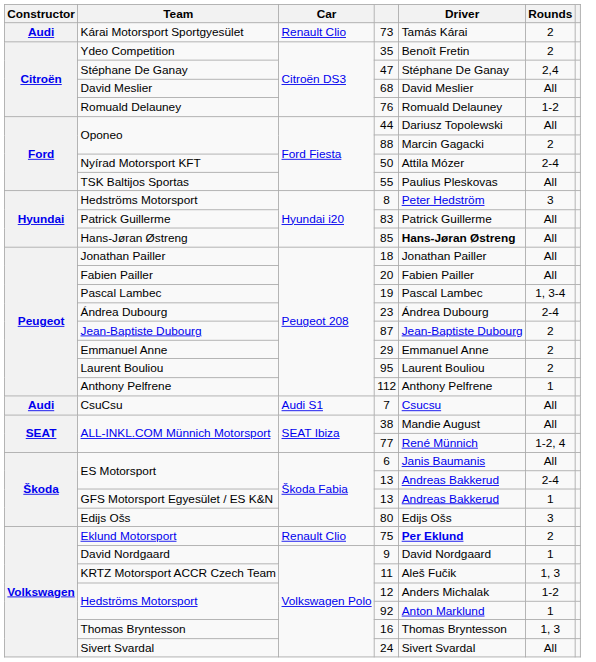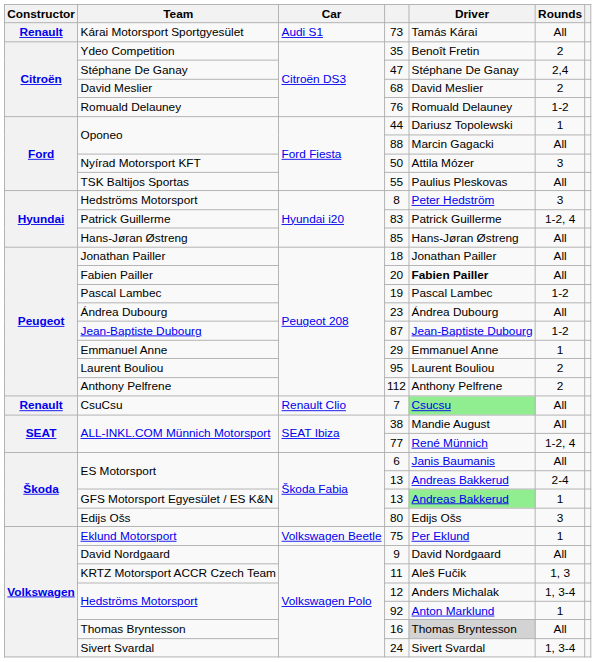 <table class="wikitable" style="font-size: 85%">
 <tr>
 <th>Constructor</th>
 <th>Team</th>
 <th>Car</th>
 <th></th>
 <th>Driver</th>
 <th>Rounds</th>
 <th></th>
 </tr>
 <tr>
-<th><a href='#'>Audi</a></th>
+<th><a href='#'>Renault</a></th>
 <td> Kárai Motorsport Sportgyesület</td>
-<td><a href='#'>Renault Clio</a></td>
+<td><a href='#'>Audi S1</a></td>
 <td align=center>73</td>
 <td> Tamás Kárai</td>
-<td align=center>2</td>
+<td align=center>All</td>
 <td align=center></td>
 </tr>
 <tr>
 <th rowspan="4"><a href='#'>Citroën</a></th>
 <td> Ydeo Competition</td>
 <td rowspan="4"><a href='#'>Citroën DS3</a></td>
 <td align=center>35</td>
 <td> Benoît Fretin</td>
 <td align=center>2</td>
 <td align=center></td>
 </tr>
 <tr>
 <td> Stéphane De Ganay</td>
 <td align=center>47</td>
 <td> Stéphane De Ganay</td>
 <td align=center>2,4</td>
 <td align=center></td>
 </tr>
 <tr>
 <td> David Meslier</td>
 <td align=center>68</td>
 <td> David Meslier</td>
-<td align="center">All</td>
+<td align=center>2</td>
 <td align=center></td>
 </tr>
 <tr>
 <td> Romuald Delauney</td>
 <td align="center">76</td>
 <td> Romuald Delauney</td>
 <td align="center">1-2</td>
 <td align="center"></td>
 </tr>
 <tr>
 <th rowspan="4"><a href='#'>Ford</a></th>
 <td rowspan="2"> Oponeo</td>
 <td rowspan="4"><a href='#'>Ford Fiesta</a></td>
 <td align="center">44</td>
 <td> Dariusz Topolewski</td>
-<td align="center">All</td>
+<td align="center">1</td>
 <td align="center"></td>
 </tr>
 <tr>
 <td align="center">88</td>
 <td> Marcin Gagacki</td>
-<td align=center>2</td>
+<td align="center">All</td>
 <td align="center"></td>
 </tr>
 <tr>
 <td> Nyírad Motorsport KFT</td>
 <td align="center">50</td>
 <td> Attila Mózer</td>
-<td align="center">2-4</td>
+<td align="center">3</td>
 <td align="center"></td>
 </tr>
 <tr>
 <td> TSK Baltijos Sportas</td>
 <td align="center">55</td>
 <td> Paulius Pleskovas</td>
 <td align="center">All</td>
 <td align="center"></td>
 </tr>
 <tr>
 <th rowspan="3"><a href='#'>Hyundai</a></th>
 <td> Hedströms Motorsport</td>
 <td rowspan="3"><a href='#'>Hyundai i20</a></td>
 <td align="center">8</td>
 <td> <a href='#'>Peter Hedström</a></td>
 <td align="center">3</td>
 <td align="center"></td>
 </tr>
 <tr>
 <td> Patrick Guillerme</td>
 <td align="center">83</td>
 <td> Patrick Guillerme</td>
-<td align="center">All</td>
+<td align="center">1-2, 4</td>
 <td align="center"></td>
 </tr>
 <tr>
 <td> Hans-Jøran Østreng</td>
 <td align="center">85</td>
-<td><strong> Hans-Jøran Østreng</strong></td>
+<td> Hans-Jøran Østreng</td>
 <td align="center">All</td>
 <td align="center"></td>
 </tr>
 <tr>
 <th rowspan="8"><a href='#'>Peugeot</a></th>
 <td> Jonathan Pailler</td>
 <td rowspan="8"><a href='#'>Peugeot 208</a></td>
 <td align="center">18</td>
 <td> Jonathan Pailler</td>
 <td align="center">All</td>
 <td align="center"></td>
 </tr>
 <tr>
 <td> Fabien Pailler</td>
 <td align="center">20</td>
-<td> Fabien Pailler</td>
+<td><strong> Fabien Pailler</strong></td>
 <td align="center">All</td>
 <td align="center"></td>
 </tr>
 <tr>
 <td> Pascal Lambec</td>
 <td align=center>19</td>
 <td> Pascal Lambec</td>
-<td align=center>1, 3-4</td>
+<td align=center>1-2</td>
 <td align=center></td>
 </tr>
 <tr>
 <td> Ándrea Dubourg</td>
 <td align="center">23</td>
 <td> Ándrea Dubourg</td>
-<td align="center">2-4</td>
+<td align="center">All</td>
 <td align="center"></td>
 </tr>
 <tr>
 <td> <a href='#'>Jean-Baptiste Dubourg</a></td>
 <td align="center">87</td>
 <td> <a href='#'>Jean-Baptiste Dubourg</a></td>
-<td align=center>2</td>
+<td align="center">1-2</td>
 <td align="center"></td>
 </tr>
 <tr>
 <td> Emmanuel Anne</td>
 <td align=center>29</td>
 <td> Emmanuel Anne</td>
-<td align=center>2</td>
+<td align="center">1</td>
 <td align=center></td>
 </tr>
 <tr>
 <td> Laurent Bouliou</td>
 <td align=center>95</td>
 <td> Laurent Bouliou</td>
 <td align=center>2</td>
 <td align=center></td>
 </tr>
 <tr>
 <td> Anthony Pelfrene</td>
 <td align=center>112</td>
 <td> Anthony Pelfrene</td>
-<td align="center">1</td>
+<td align=center>2</td>
 <td align=center></td>
 </tr>
 <tr>
-<th><a href='#'>Audi</a></th>
+<th><a href='#'>Renault</a></th>
 <td> CsuCsu</td>
-<td><a href='#'>Audi S1</a></td>
+<td><a href='#'>Renault Clio</a></td>
 <td align="center">7</td>
-<td> <a href='#'>Csucsu</a></td>
+<td style="background: lightgreen;"> <a href='#'>Csucsu</a></td>
 <td align="center">All</td>
 <td align="center"></td>
 </tr>
 <tr>
 <th rowspan="2"><a href='#'>SEAT</a></th>
 <td rowspan="2"> <a href='#'>ALL-INKL.COM Münnich Motorsport</a></td>
 <td rowspan="2"><a href='#'>SEAT Ibiza</a></td>
 <td align="center">38</td>
 <td> Mandie August</td>
 <td align="center">All</td>
 <td align="center"></td>
 </tr>
 <tr>
 <td align="center">77</td>
 <td> <a href='#'>René Münnich</a></td>
 <td align="center">1-2, 4</td>
 <td align="center"></td>
 </tr>
 <tr>
 <th rowspan="4"><a href='#'>Škoda</a></th>
 <td rowspan="2"> ES Motorsport</td>
 <td rowspan="4"><a href='#'>Škoda Fabia</a></td>
 <td align="center">6</td>
 <td> <a href='#'>Janis Baumanis</a></td>
 <td align="center">All</td>
 <td align="center"></td>
 </tr>
 <tr>
 <td align="center">13</td>
 <td> <a href='#'>Andreas Bakkerud</a></td>
 <td align="center">2-4</td>
 <td align="center"></td>
 </tr>
 <tr>
 <td> GFS Motorsport Egyesület / ES K&N</td>
 <td align="center">13</td>
-<td> <a href='#'>Andreas Bakkerud</a></td>
+<td style="background: lightgreen;"> <a href='#'>Andreas Bakkerud</a></td>
 <td align="center">1</td>
 <td align="center"></td>
 </tr>
 <tr>
 <td> Edijs Ošs</td>
 <td align="center">80</td>
 <td> Edijs Ošs</td>
 <td align="center">3</td>
 <td align="center"></td>
 </tr>
 <tr>
 <th rowspan="7"><a href='#'>Volkswagen</a></th>
 <td> <a href='#'>Eklund Motorsport</a></td>
-<td><a href='#'>Renault Clio</a></td>
+<td><a href='#'>Volkswagen Beetle</a></td>
 <td align="center">75</td>
-<td><strong> <a href='#'>Per Eklund</a></strong></td>
-<td align=center>2</td>
+<td> <a href='#'>Per Eklund</a></td>
+<td align="center">1</td>
 <td align="center"></td>
 </tr>
 <tr>
 <td> David Nordgaard</td>
 <td rowspan="6"><a href='#'>Volkswagen Polo</a></td>
 <td align="center">9</td>
 <td> David Nordgaard</td>
-<td align="center">1</td>
+<td align="center">All</td>
 <td align="center"></td>
 </tr>
 <tr>
 <td> KRTZ Motorsport ACCR Czech Team</td>
 <td align="center">11</td>
 <td> Aleš Fučik</td>
 <td align="center">1, 3</td>
 <td align="center"></td>
 </tr>
 <tr>
 <td rowspan="2"> <a href='#'>Hedströms Motorsport</a></td>
 <td align=center>12</td>
 <td> Anders Michalak</td>
-<td align=center>1-2</td>
+<td align=center>1, 3-4</td>
 <td align=center></td>
 </tr>
 <tr>
 <td align="center">92</td>
 <td> <a href='#'>Anton Marklund</a></td>
 <td align="center">1</td>
 <td align="center"></td>
 </tr>
 <tr>
 <td> Thomas Bryntesson</td>
 <td align=center>16</td>
-<td> Thomas Bryntesson</td>
-<td align=center>1, 3</td>
+<td style="background: lightgrey;"> Thomas Bryntesson</td>
+<td align="center">All</td>
 <td align=center></td>
 </tr>
 <tr>
 <td> Sivert Svardal</td>
 <td align=center>24</td>
 <td> Sivert Svardal</td>
-<td align=center>All</td>
+<td align=center>1, 3-4</td>
 <td align=center></td>
 </tr>
 </table>
